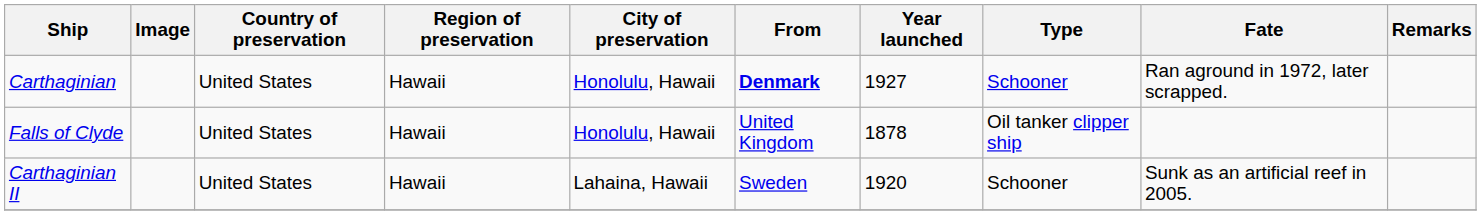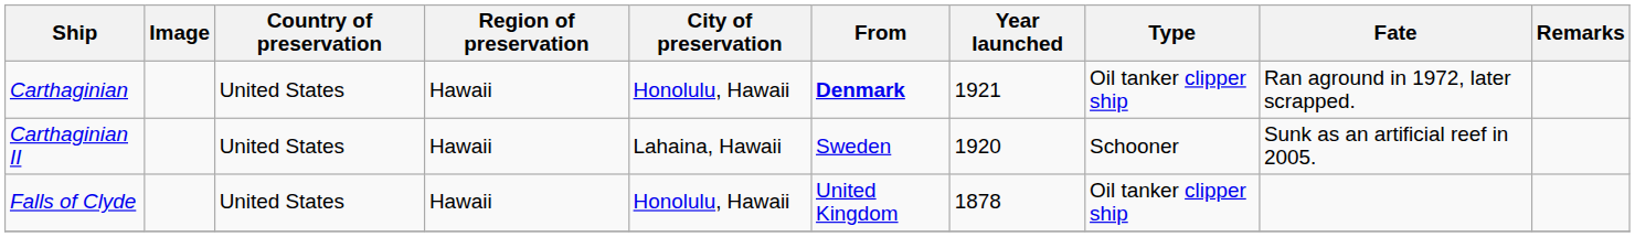 <table class="wikitable sortable">
 <tr>
 <th>Ship</th>
 <th>Image</th>
 <th>Country of preservation</th>
 <th>Region of preservation</th>
 <th>City of preservation</th>
 <th>From</th>
 <th>Year launched</th>
 <th>Type</th>
 <th>Fate</th>
 <th>Remarks</th>
 </tr>
 <tr>
 <td><em><a href='#'>Carthaginian</a></em></td>
 <td></td>
 <td>United States</td>
 <td>Hawaii</td>
 <td><a href='#'>Honolulu</a>, Hawaii<br></td>
 <td><strong><a href='#'>Denmark</a><br></strong></td>
-<td>1927</td>
-<td><a href='#'>Schooner</a></td>
+<td>1921</td>
+<td>Oil tanker <a href='#'>clipper ship</a></td>
 <td>Ran aground in 1972, later scrapped.</td>
+<td></td>
+</tr>
+<tr>
+<td><em><a href='#'>Carthaginian II</a></em></td>
+<td></td>
+<td>United States</td>
+<td>Hawaii</td>
+<td>Lahaina, Hawaii</td>
+<td><a href='#'>Sweden</a><br></td>
+<td>1920</td>
+<td>Schooner</td>
+<td>Sunk as an artificial reef in 2005.</td>
 <td></td>
 </tr>
 <tr>
 <td><em><a href='#'>Falls of Clyde</a></em></td>
 <td></td>
 <td>United States</td>
 <td>Hawaii</td>
 <td><a href='#'>Honolulu</a>, Hawaii<br></td>
 <td> <a href='#'>United Kingdom</a></td>
 <td>1878</td>
 <td>Oil tanker <a href='#'>clipper ship</a></td>
 <td></td>
 <td></td>
 </tr>
 <tr>
-<td><em><a href='#'>Carthaginian II</a></em></td>
-<td></td>
-<td>United States</td>
-<td>Hawaii</td>
-<td>Lahaina, Hawaii</td>
-<td><a href='#'>Sweden</a><br></td>
-<td>1920</td>
-<td>Schooner</td>
-<td>Sunk as an artificial reef in 2005.</td>
-<td></td>
-</tr>
-<tr>
 </tr>
 </table>
